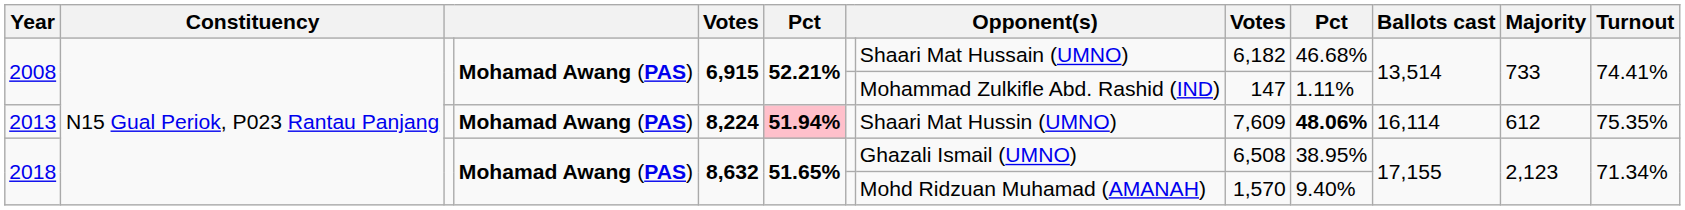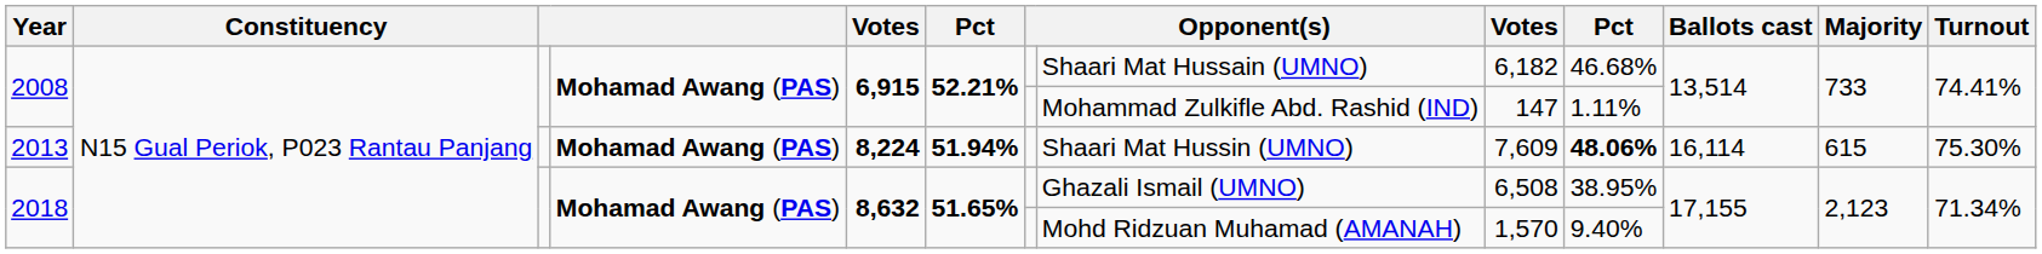 <table class="wikitable" style="margin:0.5em ; font-size:95%">
 <tr>
 <th>Year</th>
 <th>Constituency</th>
 <th colspan=2></th>
 <th>Votes</th>
 <th>Pct</th>
 <th colspan=2>Opponent(s)</th>
 <th>Votes</th>
 <th>Pct</th>
 <th>Ballots cast</th>
 <th>Majority</th>
 <th>Turnout</th>
 </tr>
 <tr>
 <td rowspan=2><a href='#'>2008</a></td>
 <td rowspan=5>N15 <a href='#'>Gual Periok</a>, P023 <a href='#'>Rantau Panjang</a></td>
 <td rowspan=2 ></td>
 <td rowspan=2><strong>Mohamad Awang</strong> (<a href='#'><strong>PAS</strong></a>)</td>
 <td rowspan=2 align="right"><strong>6,915</strong></td>
 <td rowspan=2><strong>52.21%</strong></td>
 <td></td>
 <td>Shaari Mat Hussain (<a href='#'>UMNO</a>)</td>
 <td align="right">6,182</td>
 <td>46.68%</td>
 <td rowspan=2>13,514</td>
 <td rowspan=2>733</td>
 <td rowspan=2>74.41%</td>
 </tr>
 <tr>
 <td></td>
 <td>Mohammad Zulkifle Abd. Rashid (<a href='#'>IND</a>)</td>
 <td align="right">147</td>
 <td>1.11%</td>
 </tr>
 <tr>
 <td><a href='#'>2013</a></td>
 <td></td>
 <td><strong>Mohamad Awang</strong> (<a href='#'><strong>PAS</strong></a>)</td>
 <td align="right"><strong>8,224</strong></td>
-<td style="background: pink;"><strong>51.94%</strong></td>
+<td><strong>51.94%</strong></td>
 <td></td>
 <td>Shaari Mat Hussin (<a href='#'>UMNO</a>)</td>
 <td align="right">7,609</td>
 <td><strong>48.06%</strong></td>
 <td>16,114</td>
-<td>612</td>
-<td>75.35%</td>
+<td>615</td>
+<td>75.30%</td>
 </tr>
 <tr>
 <td rowspan=2><a href='#'>2018</a></td>
 <td rowspan=2 ></td>
 <td rowspan=2><strong>Mohamad Awang</strong> (<a href='#'><strong>PAS</strong></a>)</td>
 <td rowspan=2 align="right"><strong>8,632</strong></td>
 <td rowspan=2><strong>51.65%</strong></td>
 <td></td>
 <td>Ghazali Ismail (<a href='#'>UMNO</a>)</td>
 <td align="right">6,508</td>
 <td>38.95%</td>
 <td rowspan=2>17,155</td>
 <td rowspan=2>2,123</td>
 <td rowspan=2>71.34%</td>
 </tr>
 <tr>
 <td></td>
 <td>Mohd Ridzuan Muhamad (<a href='#'>AMANAH</a>)</td>
 <td align="right">1,570</td>
 <td>9.40%</td>
 </tr>
 </table>
